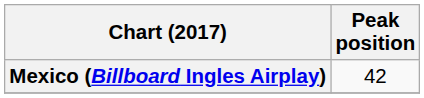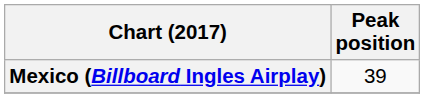 <table class="wikitable plainrowheaders sortable" style="text-align:center">
 <tr>
 <th>Chart (2017)</th>
 <th>Peak<br>position</th>
 </tr>
 <tr>
 <th scope="row">Mexico (<a href='#'><em>Billboard</em> Ingles Airplay</a>)</th>
-<td>42</td>
+<td>39</td>
 </tr>
 <tr>
 </tr>
 </table>
